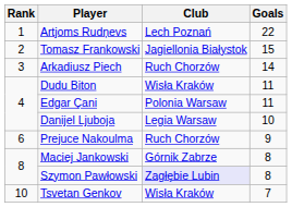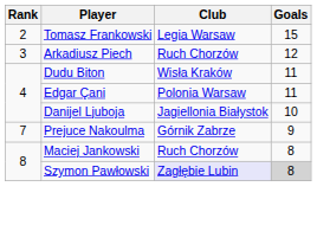 <table class="wikitable" style="text-align:center">
 <tr>
 <th>Rank</th>
 <th>Player</th>
 <th>Club</th>
 <th>Goals</th>
 </tr>
 <tr>
-<td rowspan="1">1</td>
-<td align="left"> <a href='#'>Artjoms Rudņevs</a></td>
-<td align="left"><a href='#'>Lech Poznań</a></td>
-<td>22</td>
-</tr>
-<tr>
 <td rowspan="1">2</td>
 <td align="left"> <a href='#'>Tomasz Frankowski</a></td>
-<td align="left"><a href='#'>Jagiellonia Białystok</a></td>
+<td align="left"><a href='#'>Legia Warsaw</a></td>
 <td>15</td>
 </tr>
 <tr>
 <td rowspan="1">3</td>
 <td align="left"> <a href='#'>Arkadiusz Piech</a></td>
 <td align="left"><a href='#'>Ruch Chorzów</a></td>
-<td>14</td>
+<td>12</td>
 </tr>
 <tr>
 <td rowspan="3">4</td>
 <td align="left"> <a href='#'>Dudu Biton</a></td>
 <td align="left"><a href='#'>Wisła Kraków</a></td>
 <td>11</td>
 </tr>
 <tr>
 <td align="left"> <a href='#'>Edgar Çani</a></td>
 <td align="left"><a href='#'>Polonia Warsaw</a></td>
 <td>11</td>
 </tr>
 <tr>
 <td align="left"> <a href='#'>Danijel Ljuboja</a></td>
-<td align="left"><a href='#'>Legia Warsaw</a></td>
+<td align="left"><a href='#'>Jagiellonia Białystok</a></td>
 <td>10</td>
 </tr>
 <tr>
-<td rowspan="1">6</td>
+<td rowspan="1">7</td>
 <td align="left"> <a href='#'>Prejuce Nakoulma</a></td>
-<td align="left"><a href='#'>Ruch Chorzów</a></td>
+<td align="left"><a href='#'>Górnik Zabrze</a></td>
 <td>9</td>
 </tr>
 <tr>
 <td rowspan="2">8</td>
 <td align="left"> <a href='#'>Maciej Jankowski</a></td>
-<td align="left"><a href='#'>Górnik Zabrze</a></td>
+<td align="left"><a href='#'>Ruch Chorzów</a></td>
 <td>8</td>
 </tr>
 <tr>
 <td align="left"> <a href='#'>Szymon Pawłowski</a></td>
 <td align="left" style="background: lavender;"><a href='#'>Zagłębie Lubin</a></td>
-<td>8</td>
-</tr>
-<tr>
-<td rowspan="1">10</td>
-<td align="left"> <a href='#'>Tsvetan Genkov</a></td>
-<td align="left"><a href='#'>Wisła Kraków</a></td>
-<td>7</td>
+<td style="background: lightgrey;">8</td>
 </tr>
 </table>
